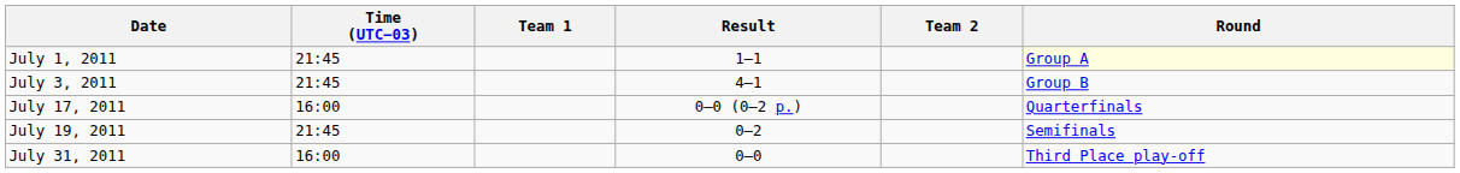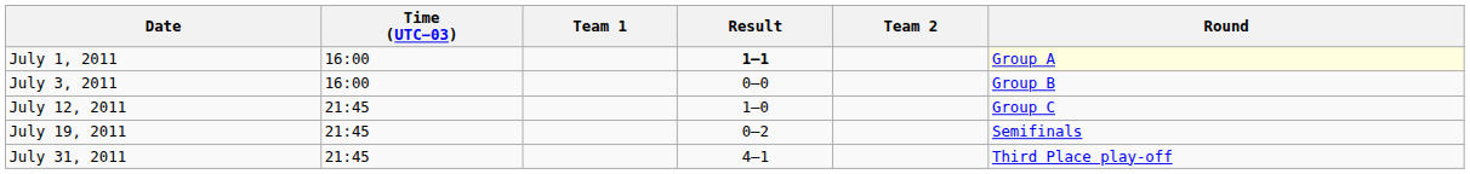 <table class="wikitable sortable"  style="text-align: ; width:80%;">
 <tr>
 <th>Date</th>
 <th>Time <br>(<a href='#'>UTC−03</a>)</th>
 <th>Team 1</th>
 <th>Result</th>
 <th>Team 2</th>
 <th>Round</th>
 </tr>
 <tr>
 <td>July 1, 2011</td>
-<td>21:45</td>
+<td>16:00</td>
 <td></td>
-<td style="text-align:center;">1–1</td>
+<td style="text-align:center;"><strong>1–1</strong></td>
 <td></td>
 <td style="background: lightyellow;"><a href='#'>Group A</a></td>
 </tr>
 <tr>
 <td>July 3, 2011</td>
-<td>21:45</td>
+<td>16:00</td>
 <td></td>
-<td style="text-align:center;">4–1</td>
+<td style="text-align:center;">0–0</td>
 <td></td>
 <td><a href='#'>Group B</a></td>
 </tr>
 <tr>
-<td>July 17, 2011</td>
-<td>16:00</td>
+<td>July 12, 2011</td>
+<td>21:45</td>
 <td></td>
-<td style="text-align:center;">0–0 (0–2 <a href='#'>p.</a>)</td>
+<td style="text-align:center;">1–0</td>
 <td></td>
-<td><a href='#'>Quarterfinals</a></td>
+<td><a href='#'>Group C</a></td>
 </tr>
 <tr>
 <td>July 19, 2011</td>
 <td>21:45</td>
 <td></td>
 <td style="text-align:center;">0–2</td>
 <td></td>
 <td><a href='#'>Semifinals</a></td>
 </tr>
 <tr>
 <td>July 31, 2011</td>
-<td>16:00</td>
+<td>21:45</td>
 <td></td>
-<td style="text-align:center;">0–0</td>
+<td style="text-align:center;">4–1</td>
 <td></td>
 <td><a href='#'>Third Place play-off</a></td>
 </tr>
 </table>
